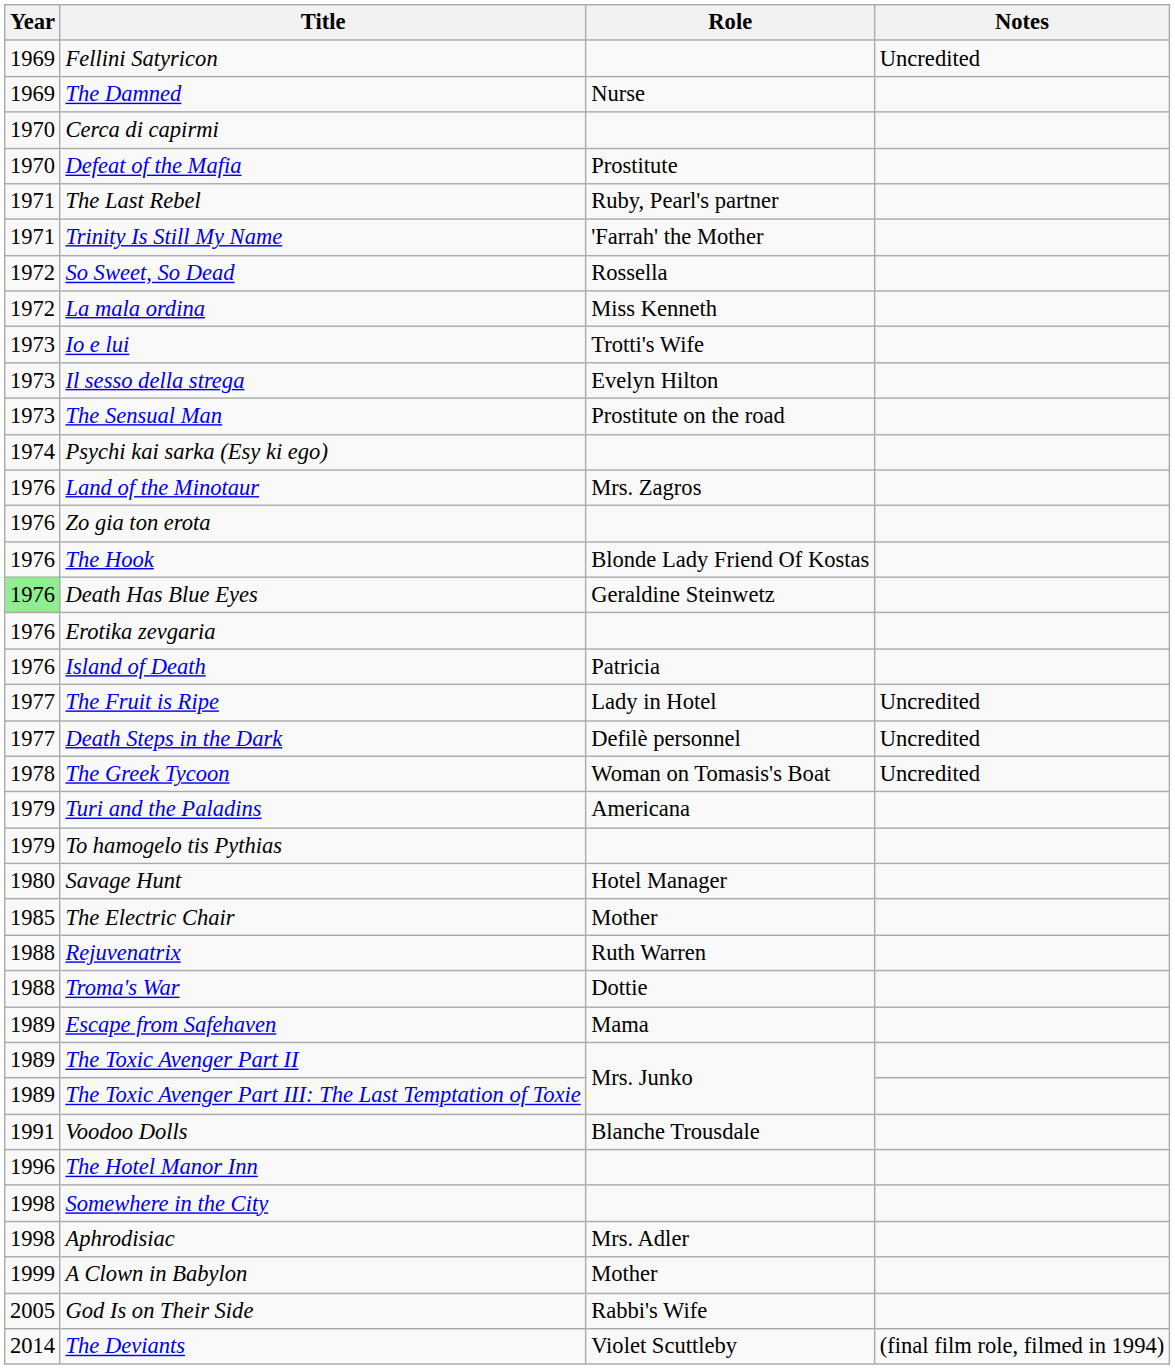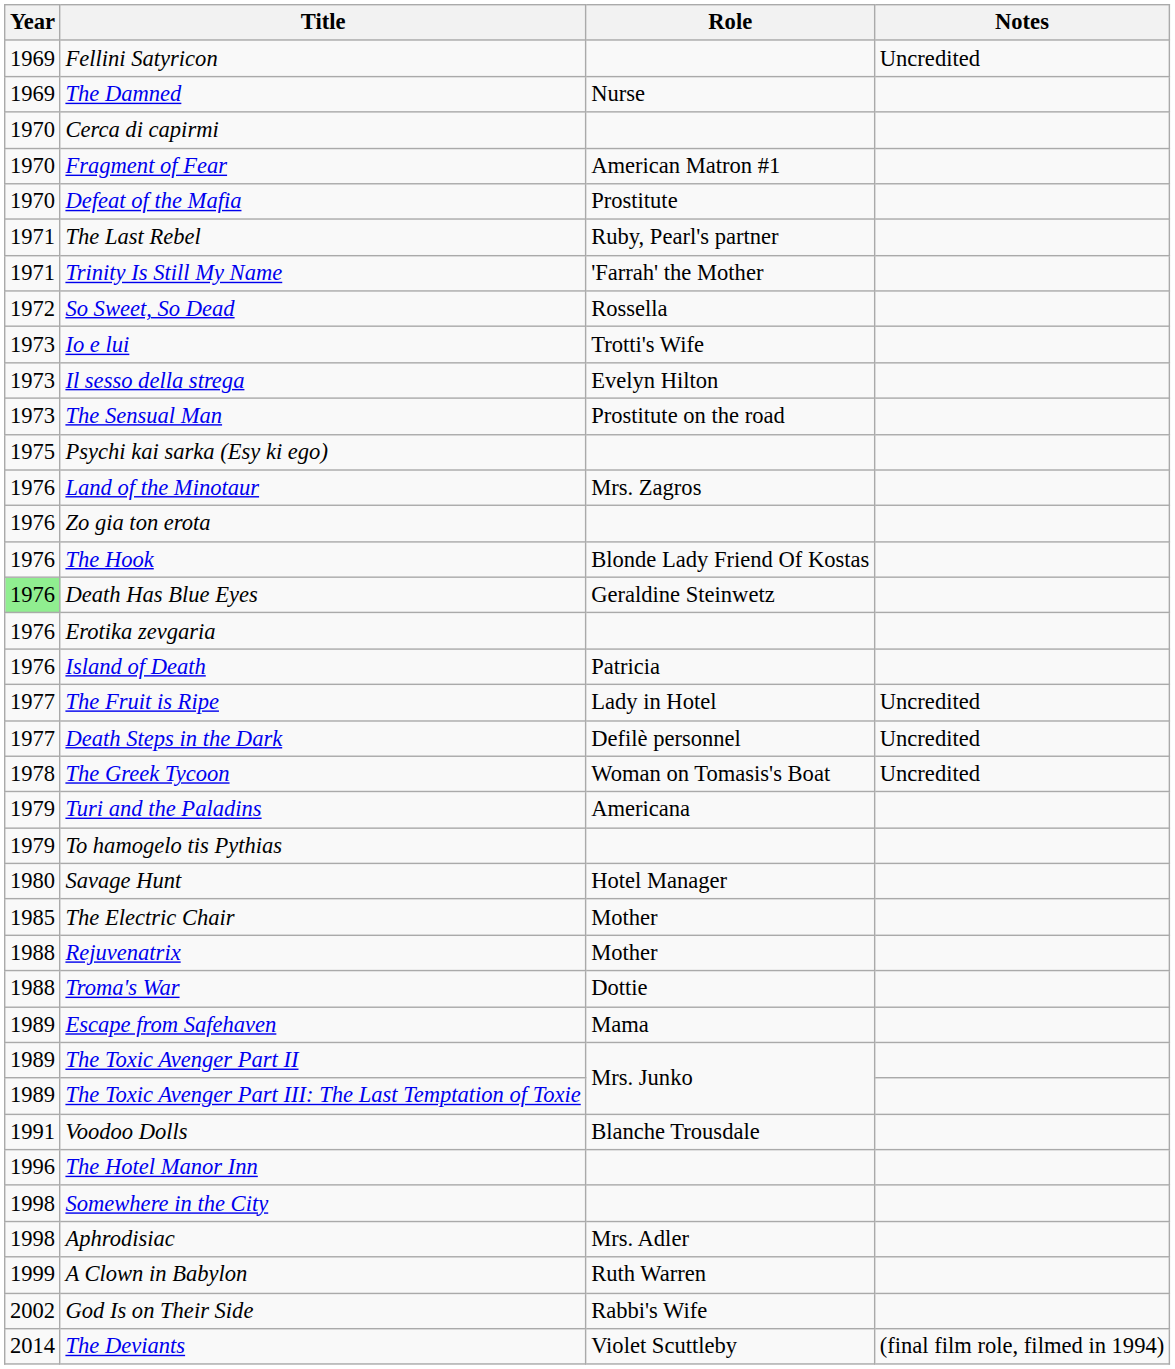 <table class="wikitable">
 <tr>
 <th>Year</th>
 <th>Title</th>
 <th>Role</th>
 <th>Notes</th>
 </tr>
 <tr>
 <td>1969</td>
 <td><em>Fellini Satyricon</em></td>
 <td></td>
 <td>Uncredited</td>
 </tr>
 <tr>
 <td>1969</td>
 <td><em><a href='#'>The Damned</a></em></td>
 <td>Nurse</td>
 <td></td>
 </tr>
 <tr>
 <td>1970</td>
 <td><em>Cerca di capirmi</em></td>
 <td></td>
 <td></td>
 </tr>
 <tr>
 <td>1970</td>
+<td><em><a href='#'>Fragment of Fear</a></em></td>
+<td>American Matron #1</td>
+<td></td>
+</tr>
+<tr>
+<td>1970</td>
 <td><em><a href='#'>Defeat of the Mafia</a></em></td>
 <td>Prostitute</td>
 <td></td>
 </tr>
 <tr>
 <td>1971</td>
 <td><em>The Last Rebel</em></td>
 <td>Ruby, Pearl's partner</td>
 <td></td>
 </tr>
 <tr>
 <td>1971</td>
 <td><em><a href='#'>Trinity Is Still My Name</a></em></td>
 <td>'Farrah' the Mother</td>
 <td></td>
 </tr>
 <tr>
 <td>1972</td>
 <td><em><a href='#'>So Sweet, So Dead</a></em></td>
 <td>Rossella</td>
 <td></td>
 </tr>
 <tr>
-<td>1972</td>
-<td><em><a href='#'>La mala ordina</a></em></td>
-<td>Miss Kenneth</td>
-<td></td>
-</tr>
-<tr>
 <td>1973</td>
 <td><em><a href='#'>Io e lui</a></em></td>
 <td>Trotti's Wife</td>
 <td></td>
 </tr>
 <tr>
 <td>1973</td>
 <td><em><a href='#'>Il sesso della strega</a></em></td>
 <td>Evelyn Hilton</td>
 <td></td>
 </tr>
 <tr>
 <td>1973</td>
 <td><em><a href='#'>The Sensual Man</a></em></td>
 <td>Prostitute on the road</td>
 <td></td>
 </tr>
 <tr>
-<td>1974</td>
+<td>1975</td>
 <td><em>Psychi kai sarka (Esy ki ego)</em></td>
 <td></td>
 <td></td>
 </tr>
 <tr>
 <td>1976</td>
 <td><em><a href='#'>Land of the Minotaur</a></em></td>
 <td>Mrs. Zagros</td>
 <td></td>
 </tr>
 <tr>
 <td>1976</td>
 <td><em>Zo gia ton erota</em></td>
 <td></td>
 <td></td>
 </tr>
 <tr>
 <td>1976</td>
 <td><em><a href='#'>The Hook</a></em></td>
 <td>Blonde Lady Friend Of Kostas</td>
 <td></td>
 </tr>
 <tr>
 <td style="background: lightgreen;">1976</td>
 <td><em>Death Has Blue Eyes</em></td>
 <td>Geraldine Steinwetz</td>
 <td></td>
 </tr>
 <tr>
 <td>1976</td>
 <td><em>Erotika zevgaria</em></td>
 <td></td>
 <td></td>
 </tr>
 <tr>
 <td>1976</td>
 <td><em><a href='#'>Island of Death</a></em></td>
 <td>Patricia</td>
 <td></td>
 </tr>
 <tr>
 <td>1977</td>
 <td><em><a href='#'>The Fruit is Ripe</a></em></td>
 <td>Lady in Hotel</td>
 <td>Uncredited</td>
 </tr>
 <tr>
 <td>1977</td>
 <td><em><a href='#'>Death Steps in the Dark</a></em></td>
 <td>Defilè personnel</td>
 <td>Uncredited</td>
 </tr>
 <tr>
 <td>1978</td>
 <td><em><a href='#'>The Greek Tycoon</a></em></td>
 <td>Woman on Tomasis's Boat</td>
 <td>Uncredited</td>
 </tr>
 <tr>
 <td>1979</td>
 <td><em><a href='#'>Turi and the Paladins</a></em></td>
 <td>Americana</td>
 <td></td>
 </tr>
 <tr>
 <td>1979</td>
 <td><em>To hamogelo tis Pythias</em></td>
 <td></td>
 <td></td>
 </tr>
 <tr>
 <td>1980</td>
 <td><em>Savage Hunt</em></td>
 <td>Hotel Manager</td>
 <td></td>
 </tr>
 <tr>
 <td>1985</td>
 <td><em>The Electric Chair</em></td>
 <td>Mother</td>
 <td></td>
 </tr>
 <tr>
 <td>1988</td>
 <td><em><a href='#'>Rejuvenatrix</a></em></td>
-<td>Ruth Warren</td>
+<td>Mother</td>
 <td></td>
 </tr>
 <tr>
 <td>1988</td>
 <td><em><a href='#'>Troma's War</a></em></td>
 <td>Dottie</td>
 <td></td>
 </tr>
 <tr>
 <td>1989</td>
 <td><em><a href='#'>Escape from Safehaven</a></em></td>
 <td>Mama</td>
 <td></td>
 </tr>
 <tr>
 <td>1989</td>
 <td><em><a href='#'>The Toxic Avenger Part II</a></em></td>
 <td rowspan="2">Mrs. Junko</td>
 <td></td>
 </tr>
 <tr>
 <td>1989</td>
 <td><em><a href='#'>The Toxic Avenger Part III: The Last Temptation of Toxie</a></em></td>
 <td></td>
 </tr>
 <tr>
 <td>1991</td>
 <td><em>Voodoo Dolls</em></td>
 <td>Blanche Trousdale</td>
 <td></td>
 </tr>
 <tr>
 <td>1996</td>
 <td><em><a href='#'>The Hotel Manor Inn</a></em></td>
 <td></td>
 <td></td>
 </tr>
 <tr>
 <td>1998</td>
 <td><em><a href='#'>Somewhere in the City</a></em></td>
 <td></td>
 <td></td>
 </tr>
 <tr>
 <td>1998</td>
 <td><em>Aphrodisiac</em></td>
 <td>Mrs. Adler</td>
 <td></td>
 </tr>
 <tr>
 <td>1999</td>
 <td><em>A Clown in Babylon</em></td>
-<td>Mother</td>
+<td>Ruth Warren</td>
 <td></td>
 </tr>
 <tr>
-<td>2005</td>
+<td>2002</td>
 <td><em>God Is on Their Side</em></td>
 <td>Rabbi's Wife</td>
 <td></td>
 </tr>
 <tr>
 <td>2014</td>
 <td><em><a href='#'>The Deviants</a></em></td>
 <td>Violet Scuttleby</td>
 <td>(final film role, filmed in 1994)</td>
 </tr>
 </table>
